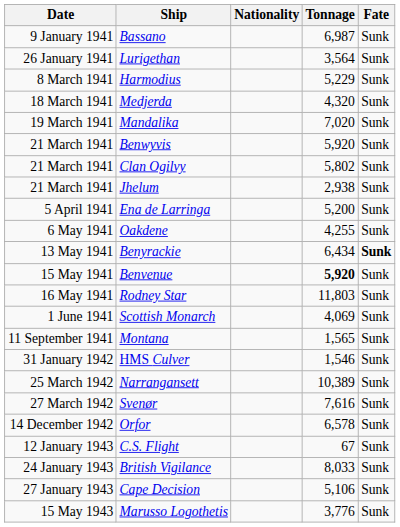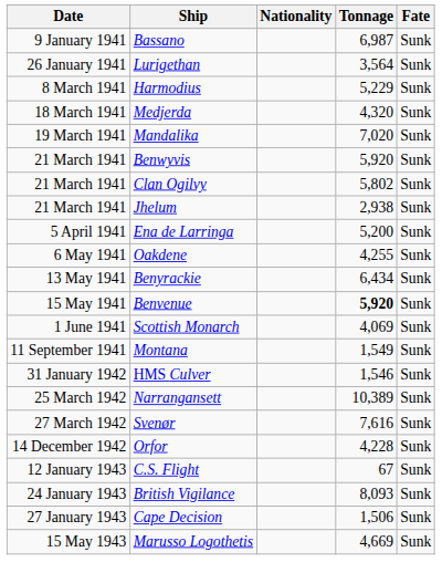 <table class="wikitable sortable" style="margin: 1em auto 1em auto;" style="margin: 1em auto 1em auto;">
 <tr>
 <th>Date</th>
 <th>Ship</th>
 <th>Nationality</th>
 <th>Tonnage</th>
 <th>Fate</th>
 </tr>
 <tr>
 <td align="right">9 January 1941</td>
 <td align="left"><a href='#'><em>Bassano</em></a></td>
 <td align="left"></td>
 <td align="right">6,987</td>
 <td align="left">Sunk</td>
 </tr>
 <tr>
 <td align="right">26 January 1941</td>
 <td align="left"><a href='#'><em>Lurigethan</em></a></td>
 <td align="left"></td>
 <td align="right">3,564</td>
 <td align="left">Sunk</td>
 </tr>
 <tr>
 <td align="right">8 March 1941</td>
 <td align="left"><a href='#'><em>Harmodius</em></a></td>
 <td align="left"></td>
 <td align="right">5,229</td>
 <td align="left">Sunk</td>
 </tr>
 <tr>
 <td align="right">18 March 1941</td>
 <td align="left"><a href='#'><em>Medjerda</em></a></td>
 <td align="left"></td>
 <td align="right">4,320</td>
 <td align="left">Sunk</td>
 </tr>
 <tr>
 <td align="right">19 March 1941</td>
 <td align="left"><a href='#'><em>Mandalika</em></a></td>
 <td align="left"></td>
 <td align="right">7,020</td>
 <td align="left">Sunk</td>
 </tr>
 <tr>
 <td align="right">21 March 1941</td>
 <td align="left"><a href='#'><em>Benwyvis</em></a></td>
 <td align="left"></td>
 <td align="right">5,920</td>
 <td align="left">Sunk</td>
 </tr>
 <tr>
 <td align="right">21 March 1941</td>
 <td align="left"><a href='#'><em>Clan Ogilvy</em></a></td>
 <td align="left"></td>
 <td align="right">5,802</td>
 <td align="left">Sunk</td>
 </tr>
 <tr>
 <td align="right">21 March 1941</td>
 <td align="left"><a href='#'><em>Jhelum</em></a></td>
 <td align="left"></td>
 <td align="right">2,938</td>
 <td align="left">Sunk</td>
 </tr>
 <tr>
 <td align="right">5 April 1941</td>
 <td align="left"><a href='#'><em>Ena de Larringa</em></a></td>
 <td align="left"></td>
 <td align="right">5,200</td>
 <td align="left">Sunk</td>
 </tr>
 <tr>
 <td align="right">6 May 1941</td>
 <td align="left"><a href='#'><em>Oakdene</em></a></td>
 <td align="left"></td>
 <td align="right">4,255</td>
 <td align="left">Sunk</td>
 </tr>
 <tr>
 <td align="right">13 May 1941</td>
 <td align="left"><a href='#'><em>Benyrackie</em></a></td>
 <td align="left"></td>
 <td align="right">6,434</td>
-<td align="left"><strong>Sunk</strong></td>
+<td align="left">Sunk</td>
 </tr>
 <tr>
 <td align="right">15 May 1941</td>
 <td align="left"><a href='#'><em>Benvenue</em></a></td>
 <td align="left"></td>
 <td align="right"><strong>5,920</strong></td>
-<td align="left">Sunk</td>
-</tr>
-<tr>
-<td align="right">16 May 1941</td>
-<td align="left"><a href='#'><em>Rodney Star</em></a></td>
-<td align="left"></td>
-<td align="right">11,803</td>
 <td align="left">Sunk</td>
 </tr>
 <tr>
 <td align="right">1 June 1941</td>
 <td align="left"><a href='#'><em>Scottish Monarch</em></a></td>
 <td align="left"></td>
 <td align="right">4,069</td>
 <td align="left">Sunk</td>
 </tr>
 <tr>
 <td align="right">11 September 1941</td>
 <td align="left"><a href='#'><em>Montana</em></a></td>
 <td align="left"></td>
-<td align="right">1,565</td>
+<td align="right">1,549</td>
 <td align="left">Sunk</td>
 </tr>
 <tr>
 <td align="right">31 January 1942</td>
 <td align="left"><a href='#'>HMS <em>Culver</em></a></td>
 <td align="left"></td>
 <td align="right">1,546</td>
 <td align="left">Sunk</td>
 </tr>
 <tr>
 <td align="right">25 March 1942</td>
 <td align="left"><a href='#'><em>Narrangansett</em></a></td>
 <td align="left"></td>
 <td align="right">10,389</td>
 <td align="left">Sunk</td>
 </tr>
 <tr>
 <td align="right">27 March 1942</td>
 <td align="left"><a href='#'><em>Svenør</em></a></td>
 <td align="left"></td>
 <td align="right">7,616</td>
 <td align="left">Sunk</td>
 </tr>
 <tr>
 <td align="right">14 December 1942</td>
 <td align="left"><a href='#'><em>Orfor</em></a></td>
 <td align="left"></td>
-<td align="right">6,578</td>
+<td align="right">4,228</td>
 <td align="left">Sunk</td>
 </tr>
 <tr>
 <td align="right">12 January 1943</td>
 <td align="left"><a href='#'><em>C.S. Flight</em></a></td>
 <td align="left"></td>
 <td align="right">67</td>
 <td align="left">Sunk</td>
 </tr>
 <tr>
 <td align="right">24 January 1943</td>
 <td align="left"><a href='#'><em>British Vigilance</em></a></td>
 <td align="left"></td>
-<td align="right">8,033</td>
+<td align="right">8,093</td>
 <td align="left">Sunk</td>
 </tr>
 <tr>
 <td align="right">27 January 1943</td>
 <td align="left"><a href='#'><em>Cape Decision</em></a></td>
 <td align="left"></td>
-<td align="right">5,106</td>
+<td align="right">1,506</td>
 <td align="left">Sunk</td>
 </tr>
 <tr>
 <td align="right">15 May 1943</td>
 <td align="left"><a href='#'><em>Marusso Logothetis</em></a></td>
 <td align="left"></td>
-<td align="right">3,776</td>
+<td align="right">4,669</td>
 <td align="left">Sunk</td>
 </tr>
 </table>
